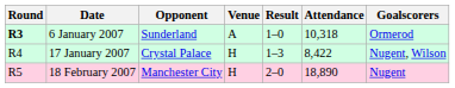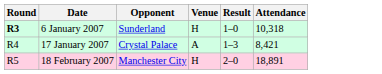 <table class="wikitable">
 <tr>
 <th>Round</th>
 <th>Date</th>
 <th>Opponent</th>
 <th>Venue</th>
 <th>Result</th>
 <th>Attendance</th>
-<th>Goalscorers</th>
 </tr>
 <tr style="background-color: #d0ffe3;">
 <td><strong>R3</strong></td>
 <td>6 January 2007</td>
 <td><a href='#'>Sunderland</a></td>
-<td>A</td>
+<td>H</td>
 <td>1–0</td>
 <td>10,318</td>
-<td><a href='#'>Ormerod</a></td>
 </tr>
 <tr style="background-color: #d0ffe3;">
 <td>R4</td>
 <td>17 January 2007</td>
 <td><a href='#'>Crystal Palace</a></td>
-<td>H</td>
+<td>A</td>
 <td>1–3</td>
-<td>8,422</td>
-<td><a href='#'>Nugent</a>, <a href='#'>Wilson</a></td>
+<td>8,421</td>
 </tr>
 <tr style="background-color: #ffd0e3;">
 <td>R5</td>
 <td>18 February 2007</td>
 <td><a href='#'>Manchester City</a></td>
 <td>H</td>
 <td>2–0</td>
-<td>18,890</td>
-<td><a href='#'>Nugent</a></td>
+<td>18,891</td>
 </tr>
 </table>
